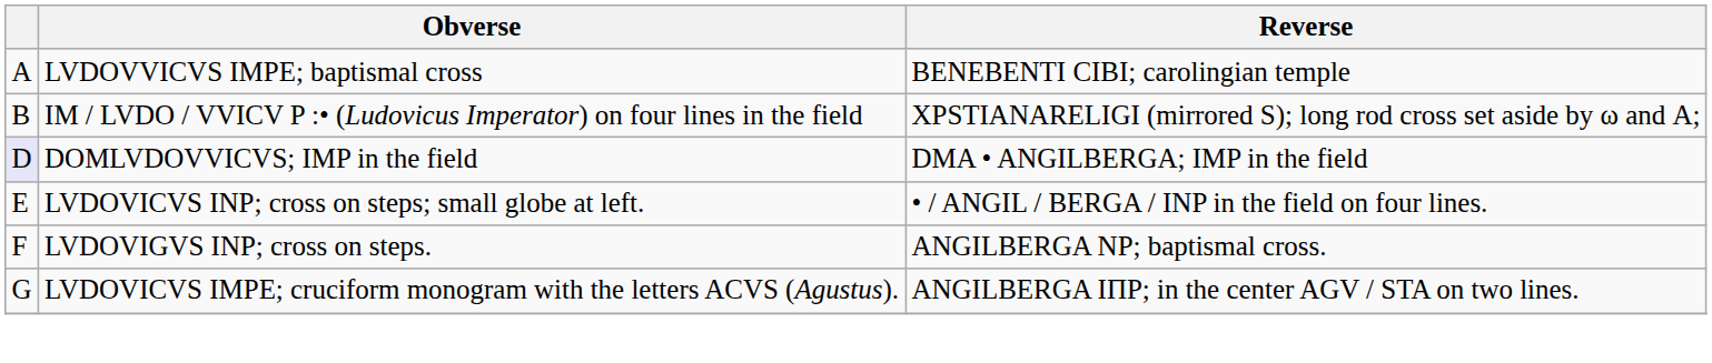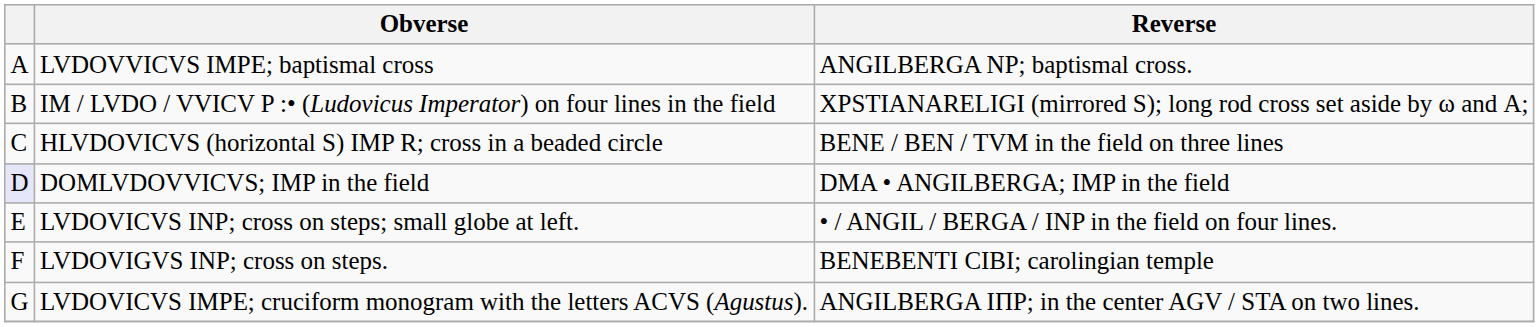 <table class= "wikitable">
 <tr>
 <th></th>
 <th>Obverse</th>
 <th>Reverse</th>
 </tr>
 <tr>
 <td>A</td>
 <td> LVDOVVICVS IMPE; baptismal cross</td>
-<td>BENEBENTI CIBI; carolingian temple</td>
+<td> ANGILBERGA NP; baptismal cross.</td>
 </tr>
 <tr>
 <td>B</td>
 <td> IM / LVDO / VVICV P :• (<em>Ludovicus Imperator</em>) on four lines in the field</td>
 <td> XPSTIANARELIGI (mirrored S); long rod cross set aside by ω and Α;</td>
+</tr>
+<tr>
+<td>C</td>
+<td> HLVDOVICVS (horizontal S) <span>IMP</span> R; cross in a beaded circle</td>
+<td>BENE / BEN / TVM in the field on three lines</td>
 </tr>
 <tr>
 <td style="background: lavender;">D</td>
 <td> DOMLVDOVVICVS; <span>IMP</span> in the field</td>
 <td> DMA • ANGILBERGA; <span>IMP</span> in the field</td>
 </tr>
 <tr>
 <td>E</td>
 <td> LVDOVICVS INP; cross on steps; small globe at left.</td>
 <td> • / ANGIL / BERGA / INP in the field on four lines.</td>
 </tr>
 <tr>
 <td>F</td>
 <td> LVDOVIGVS INP; cross on steps.</td>
-<td> ANGILBERGA NP; baptismal cross.</td>
+<td>BENEBENTI CIBI; carolingian temple</td>
 </tr>
 <tr>
 <td>G</td>
 <td> LVDOVICVS IMPE; cruciform monogram with the letters ACVS (<em>Agustus</em>).</td>
 <td> ANGILBERGA IΠP; in the center AGV / STA on two lines.</td>
 </tr>
 <tr>
 </tr>
 </table>
